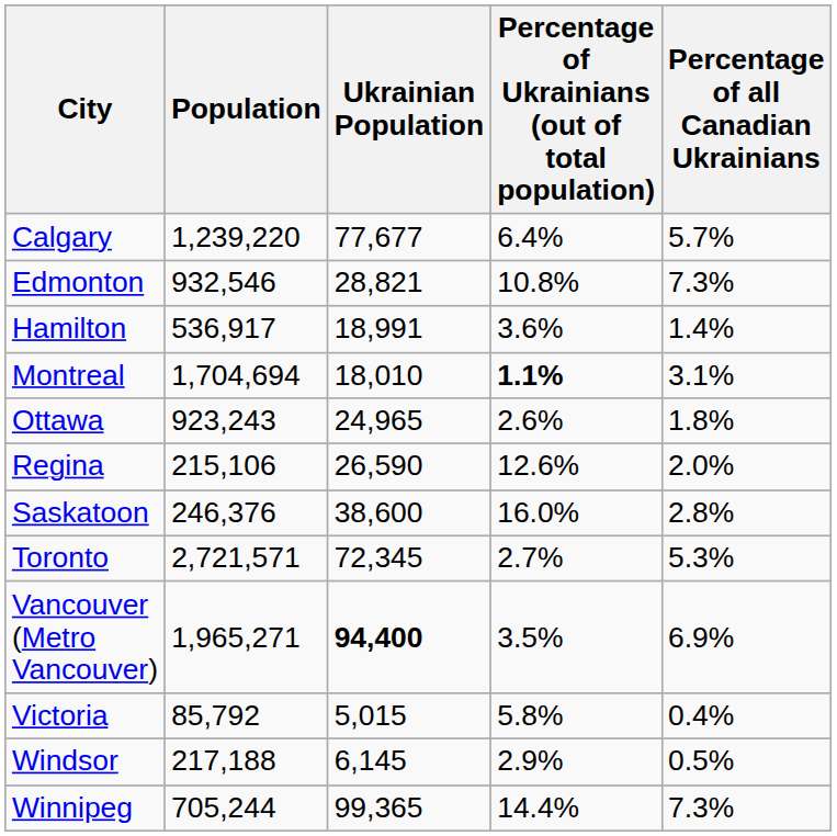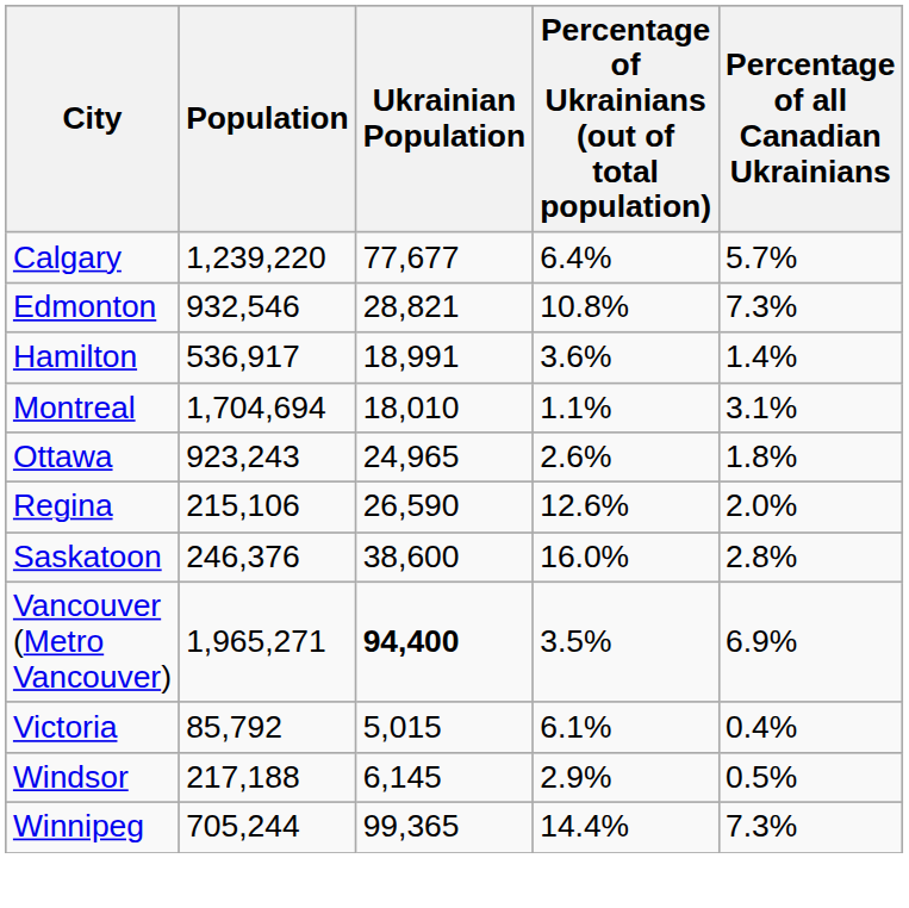 <table class="wikitable sortable">
 <tr style="height:42px;">
 <th style="width:60px;">City</th>
 <th style="width:60px;">Population</th>
 <th style="width:60px;">Ukrainian Population</th>
 <th style="width:60px;">Percentage of Ukrainians<br>(out of total population)</th>
 <th style="width:60px;">Percentage of all Canadian Ukrainians</th>
 </tr>
 <tr>
 <td><a href='#'>Calgary</a></td>
 <td>1,239,220</td>
 <td>77,677</td>
 <td>6.4%</td>
 <td>5.7%</td>
 </tr>
 <tr>
 <td><a href='#'>Edmonton</a></td>
 <td>932,546</td>
 <td>28,821</td>
 <td>10.8%</td>
 <td>7.3%</td>
 </tr>
 <tr>
 <td><a href='#'>Hamilton</a></td>
 <td>536,917</td>
 <td>18,991</td>
 <td>3.6%</td>
 <td>1.4%</td>
 </tr>
 <tr>
 <td><a href='#'>Montreal</a></td>
 <td>1,704,694</td>
 <td>18,010</td>
-<td><strong>1.1%</strong></td>
+<td>1.1%</td>
 <td>3.1%</td>
 </tr>
 <tr>
 <td><a href='#'>Ottawa</a></td>
 <td>923,243</td>
 <td>24,965</td>
 <td>2.6%</td>
 <td>1.8%</td>
 </tr>
 <tr>
 <td><a href='#'>Regina</a></td>
 <td>215,106</td>
 <td>26,590</td>
 <td>12.6%</td>
 <td>2.0%</td>
 </tr>
 <tr>
 <td><a href='#'>Saskatoon</a></td>
 <td>246,376</td>
 <td>38,600</td>
 <td>16.0%</td>
 <td>2.8%</td>
 </tr>
 <tr>
-<td><a href='#'>Toronto</a></td>
-<td>2,721,571</td>
-<td>72,345</td>
-<td>2.7%</td>
-<td>5.3%</td>
-</tr>
-<tr>
 <td><a href='#'>Vancouver</a> (<a href='#'>Metro Vancouver</a>)</td>
 <td>1,965,271</td>
 <td><strong>94,400</strong></td>
 <td>3.5%</td>
 <td>6.9%</td>
 </tr>
 <tr>
 <td><a href='#'>Victoria</a></td>
 <td>85,792</td>
 <td>5,015</td>
-<td>5.8%</td>
+<td>6.1%</td>
 <td>0.4%</td>
 </tr>
 <tr>
 <td><a href='#'>Windsor</a></td>
 <td>217,188</td>
 <td>6,145</td>
 <td>2.9%</td>
 <td>0.5%</td>
 </tr>
 <tr>
 <td><a href='#'>Winnipeg</a></td>
 <td>705,244</td>
 <td>99,365</td>
 <td>14.4%</td>
 <td>7.3%</td>
 </tr>
 </table>
